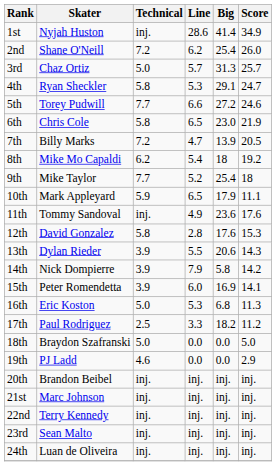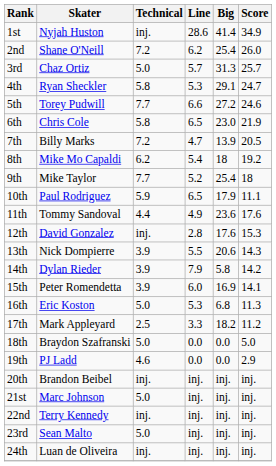 <table class="wikitable">
 <tr>
 <th>Rank</th>
 <th>Skater</th>
 <th>Technical</th>
 <th>Line</th>
 <th>Big</th>
 <th>Score</th>
 </tr>
 <tr>
 <td>1st</td>
 <td><a href='#'>Nyjah Huston</a></td>
 <td>inj.</td>
 <td>28.6</td>
 <td>41.4</td>
 <td>34.9</td>
 </tr>
 <tr>
 <td>2nd</td>
 <td><a href='#'>Shane O'Neill</a></td>
 <td>7.2</td>
 <td>6.2</td>
 <td>25.4</td>
 <td>26.0</td>
 </tr>
 <tr>
 <td>3rd</td>
 <td><a href='#'>Chaz Ortiz</a></td>
 <td>5.0</td>
 <td>5.7</td>
 <td>31.3</td>
 <td>25.7</td>
 </tr>
 <tr>
 <td>4th</td>
 <td><a href='#'>Ryan Sheckler</a></td>
 <td>5.8</td>
 <td>5.3</td>
 <td>29.1</td>
 <td>24.7</td>
 </tr>
 <tr>
 <td>5th</td>
 <td><a href='#'>Torey Pudwill</a></td>
 <td>7.7</td>
 <td>6.6</td>
 <td>27.2</td>
 <td>24.6</td>
 </tr>
 <tr>
 <td>6th</td>
 <td><a href='#'>Chris Cole</a></td>
 <td>5.8</td>
 <td>6.5</td>
 <td>23.0</td>
 <td>21.9</td>
 </tr>
 <tr>
 <td>7th</td>
 <td>Billy Marks</td>
 <td>7.2</td>
 <td>4.7</td>
 <td>13.9</td>
 <td>20.5</td>
 </tr>
 <tr>
 <td>8th</td>
 <td><a href='#'>Mike Mo Capaldi</a></td>
 <td>6.2</td>
 <td>5.4</td>
 <td>18</td>
 <td>19.2</td>
 </tr>
 <tr>
 <td>9th</td>
 <td>Mike Taylor</td>
 <td>7.7</td>
 <td>5.2</td>
 <td>25.4</td>
 <td>18</td>
 </tr>
 <tr>
 <td>10th</td>
-<td>Mark Appleyard</td>
+<td><a href='#'>Paul Rodriguez</a></td>
 <td>5.9</td>
 <td>6.5</td>
 <td>17.9</td>
 <td>11.1</td>
 </tr>
 <tr>
 <td>11th</td>
 <td>Tommy Sandoval</td>
-<td>inj.</td>
+<td>4.4</td>
 <td>4.9</td>
 <td>23.6</td>
 <td>17.6</td>
 </tr>
 <tr>
 <td>12th</td>
 <td><a href='#'>David Gonzalez</a></td>
-<td>5.8</td>
+<td>inj.</td>
 <td>2.8</td>
 <td>17.6</td>
 <td>15.3</td>
 </tr>
 <tr>
 <td>13th</td>
-<td><a href='#'>Dylan Rieder</a></td>
+<td>Nick Dompierre</td>
 <td>3.9</td>
 <td>5.5</td>
 <td>20.6</td>
 <td>14.3</td>
 </tr>
 <tr>
 <td>14th</td>
-<td>Nick Dompierre</td>
+<td><a href='#'>Dylan Rieder</a></td>
 <td>3.9</td>
 <td>7.9</td>
 <td>5.8</td>
 <td>14.2</td>
 </tr>
 <tr>
 <td>15th</td>
 <td>Peter Romendetta</td>
 <td>3.9</td>
 <td>6.0</td>
 <td>16.9</td>
 <td>14.1</td>
 </tr>
 <tr>
 <td>16th</td>
 <td><a href='#'>Eric Koston</a></td>
 <td>5.0</td>
 <td>5.3</td>
 <td>6.8</td>
 <td>11.3</td>
 </tr>
 <tr>
 <td>17th</td>
-<td><a href='#'>Paul Rodriguez</a></td>
+<td>Mark Appleyard</td>
 <td>2.5</td>
 <td>3.3</td>
 <td>18.2</td>
 <td>11.2</td>
 </tr>
 <tr>
 <td>18th</td>
 <td>Braydon Szafranski</td>
 <td>5.0</td>
 <td>0.0</td>
 <td>0.0</td>
 <td>5.0</td>
 </tr>
 <tr>
 <td>19th</td>
 <td><a href='#'>PJ Ladd</a></td>
 <td>4.6</td>
 <td>0.0</td>
 <td>0.0</td>
 <td>2.9</td>
 </tr>
 <tr>
 <td>20th</td>
 <td>Brandon Beibel</td>
 <td>inj.</td>
 <td>inj.</td>
 <td>inj.</td>
 <td>inj.</td>
 </tr>
 <tr>
 <td>21st</td>
 <td><a href='#'>Marc Johnson</a></td>
-<td>inj.</td>
+<td>5.0</td>
 <td>inj.</td>
 <td>inj.</td>
 <td>inj.</td>
 </tr>
 <tr>
 <td>22nd</td>
 <td><a href='#'>Terry Kennedy</a></td>
 <td>inj.</td>
 <td>inj.</td>
 <td>inj.</td>
 <td>inj.</td>
 </tr>
 <tr>
 <td>23rd</td>
 <td><a href='#'>Sean Malto</a></td>
-<td>inj.</td>
+<td>5.0</td>
 <td>inj.</td>
 <td>inj.</td>
 <td>inj.</td>
 </tr>
 <tr>
 <td>24th</td>
 <td>Luan de Oliveira</td>
 <td>inj.</td>
 <td>inj.</td>
 <td>inj.</td>
 <td>inj.</td>
 </tr>
 <tr>
 </tr>
 </table>
